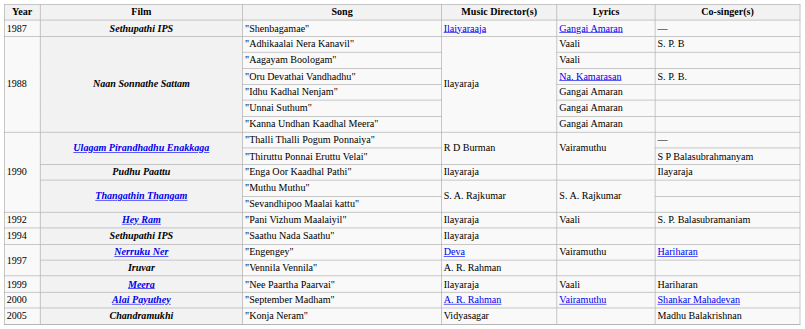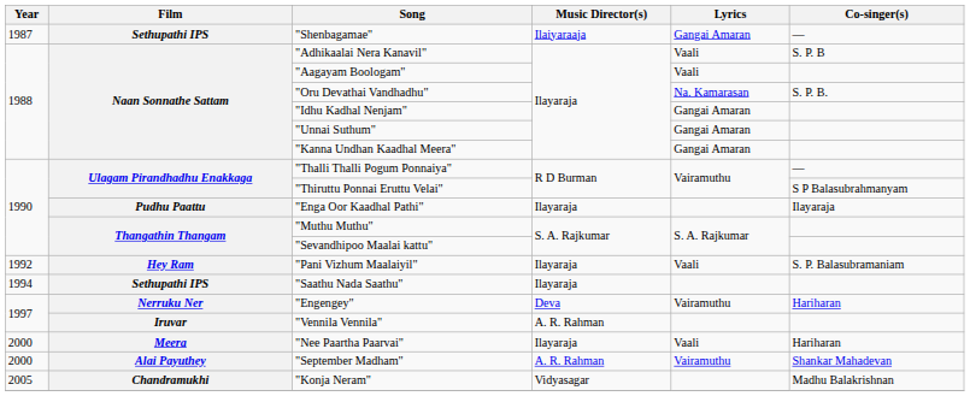 <table class="wikitable sortable" style="width:100%;">
 <tr>
 <th>Year</th>
 <th>Film</th>
 <th>Song</th>
 <th>Music Director(s)</th>
 <th>Lyrics</th>
 <th>Co-singer(s)</th>
 </tr>
 <tr>
 <td>1987</td>
 <th><em>Sethupathi IPS</em></th>
 <td>"Shenbagamae"</td>
 <td><a href='#'>Ilaiyaraaja</a></td>
 <td><a href='#'>Gangai Amaran</a></td>
 <td>—</td>
 </tr>
 <tr>
 <td rowspan=6>1988</td>
 <th rowspan=6><em>Naan Sonnathe Sattam</em></th>
 <td>"Adhikaalai Nera Kanavil"</td>
 <td rowspan=6>Ilayaraja</td>
 <td>Vaali</td>
 <td>S. P. B</td>
 </tr>
 <tr>
 <td>"Aagayam Boologam"</td>
 <td>Vaali</td>
 </tr>
 <tr>
 <td>"Oru Devathai Vandhadhu"</td>
 <td><a href='#'>Na. Kamarasan</a></td>
 <td>S. P. B.</td>
 </tr>
 <tr>
 <td>"Idhu Kadhal Nenjam"</td>
 <td>Gangai Amaran</td>
 <td></td>
 </tr>
 <tr>
 <td>"Unnai Suthum"</td>
 <td>Gangai Amaran</td>
 <td></td>
 </tr>
 <tr>
 <td>"Kanna Undhan Kaadhal Meera"</td>
 <td>Gangai Amaran</td>
 <td></td>
 </tr>
 <tr>
 <td rowspan=5>1990</td>
 <th rowspan=2><em><a href='#'>Ulagam Pirandhadhu Enakkaga</a></em></th>
 <td>"Thalli Thalli Pogum Ponnaiya"</td>
 <td rowspan=2>R D Burman</td>
 <td rowspan=2>Vairamuthu</td>
 <td>—</td>
 </tr>
 <tr>
 <td>"Thiruttu Ponnai Eruttu Velai"</td>
 <td>S P Balasubrahmanyam</td>
 </tr>
 <tr>
 <th><em>Pudhu Paattu</em></th>
 <td>"Enga Oor Kaadhal Pathi"</td>
 <td>Ilayaraja</td>
 <td></td>
 <td>Ilayaraja</td>
 </tr>
 <tr>
 <th rowspan=2><em><a href='#'>Thangathin Thangam</a></em></th>
 <td>"Muthu Muthu"</td>
 <td rowspan=2>S. A. Rajkumar</td>
 <td rowspan=2>S. A. Rajkumar</td>
 <td></td>
 </tr>
 <tr>
 <td>"Sevandhipoo Maalai kattu"</td>
 <td></td>
 </tr>
 <tr>
 <td>1992</td>
 <th><em><a href='#'>Hey Ram</a></em></th>
 <td>"Pani Vizhum Maalaiyil"</td>
 <td>Ilayaraja</td>
 <td>Vaali</td>
 <td>S. P. Balasubramaniam</td>
 </tr>
 <tr>
 <td>1994</td>
 <th><em>Sethupathi IPS</em></th>
 <td>"Saathu Nada Saathu"</td>
 <td>Ilayaraja</td>
 <td></td>
 <td></td>
 </tr>
 <tr>
 <td rowspan=2>1997</td>
 <th><em><a href='#'>Nerruku Ner</a></em></th>
 <td>"Engengey"</td>
 <td><a href='#'>Deva</a></td>
 <td>Vairamuthu</td>
 <td><a href='#'>Hariharan</a></td>
 </tr>
 <tr>
 <th><em>Iruvar</em></th>
 <td>"Vennila Vennila"</td>
 <td>A. R. Rahman</td>
 <td></td>
 <td></td>
 </tr>
 <tr>
-<td>1999</td>
+<td>2000</td>
 <th><em><a href='#'>Meera</a></em></th>
 <td>"Nee Paartha Paarvai"</td>
 <td>Ilayaraja</td>
 <td>Vaali</td>
 <td>Hariharan</td>
 </tr>
 <tr>
 <td>2000</td>
 <th><em><a href='#'>Alai Payuthey</a></em></th>
 <td>"September Madham"</td>
 <td><a href='#'>A. R. Rahman</a></td>
 <td><a href='#'>Vairamuthu</a></td>
 <td><a href='#'>Shankar Mahadevan</a></td>
 </tr>
 <tr>
 <td>2005</td>
 <th><em>Chandramukhi</em></th>
 <td>"Konja Neram"</td>
 <td>Vidyasagar</td>
 <td></td>
 <td>Madhu Balakrishnan</td>
 </tr>
 <tr>
 </tr>
 </table>
